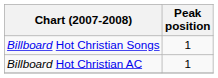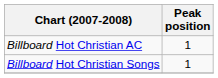 <table class="wikitable sortable">
 <tr>
 <th>Chart (2007-2008)</th>
 <th>Peak<br>position</th>
 </tr>
 <tr>
-<td><em><a href='#'>Billboard</a></em> <a href='#'>Hot Christian Songs</a></td>
+<td><em>Billboard</em> <a href='#'>Hot Christian AC</a></td>
 <td align="center">1</td>
 </tr>
 <tr>
-<td><em>Billboard</em> <a href='#'>Hot Christian AC</a></td>
+<td><em><a href='#'>Billboard</a></em> <a href='#'>Hot Christian Songs</a></td>
 <td align="center">1</td>
 </tr>
 <tr>
 </tr>
 </table>
